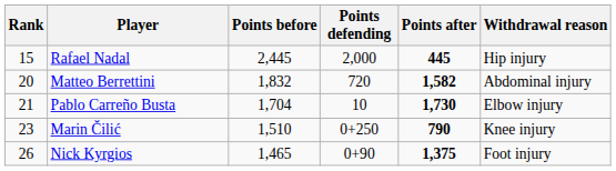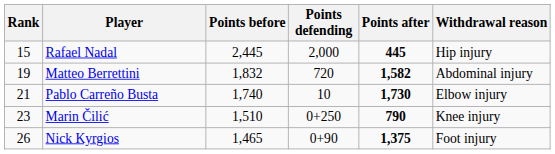 <table class="wikitable sortable">
 <tr>
 <th>Rank</th>
 <th style="width:185px;">Player</th>
 <th>Points before</th>
 <th style="width:75px;">Points defending</th>
 <th>Points after</th>
 <th>Withdrawal reason</th>
 </tr>
 <tr>
 <td style="text-align:center;">15</td>
 <td> <a href='#'>Rafael Nadal</a></td>
 <td style="text-align:center;">2,445</td>
 <td style="text-align:center;">2,000</td>
 <td style="text-align:center;"><strong>445</strong></td>
 <td>Hip injury</td>
 </tr>
 <tr>
-<td style="text-align:center;">20</td>
+<td style="text-align:center;">19</td>
 <td> <a href='#'>Matteo Berrettini</a></td>
 <td style="text-align:center;">1,832</td>
 <td style="text-align:center;">720</td>
 <td style="text-align:center;"><strong>1,582</strong></td>
 <td>Abdominal injury</td>
 </tr>
 <tr>
 <td style="text-align:center;">21</td>
 <td> <a href='#'>Pablo Carreño Busta</a></td>
-<td style="text-align:center;">1,704</td>
+<td style="text-align:center;">1,740</td>
 <td style="text-align:center;">10</td>
 <td style="text-align:center;"><strong>1,730</strong></td>
 <td>Elbow injury</td>
 </tr>
 <tr>
 <td style="text-align:center;">23</td>
 <td> <a href='#'>Marin Čilić</a></td>
 <td style="text-align:center;">1,510</td>
 <td style="text-align:center;">0+250</td>
 <td style="text-align:center;"><strong>790</strong></td>
 <td>Knee injury</td>
 </tr>
 <tr>
 <td style="text-align:center;">26</td>
 <td> <a href='#'>Nick Kyrgios</a></td>
 <td style="text-align:center;">1,465</td>
 <td style="text-align:center;">0+90</td>
 <td style="text-align:center;"><strong>1,375</strong></td>
 <td>Foot injury</td>
 </tr>
 </table>
